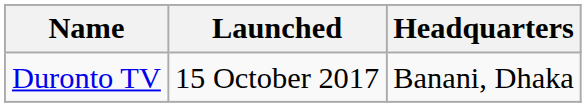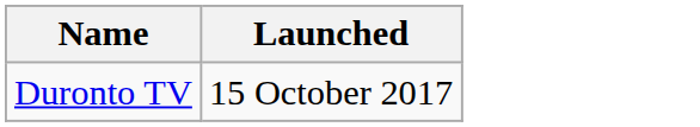 <table class="sortable plainrowheaders wikitable">
 <tr>
 <th>Name</th>
 <th>Launched</th>
-<th>Headquarters</th>
 </tr>
 <tr>
 <td><a href='#'>Duronto TV</a></td>
 <td>15 October 2017</td>
-<td>Banani, Dhaka</td>
 </tr>
 </table>
